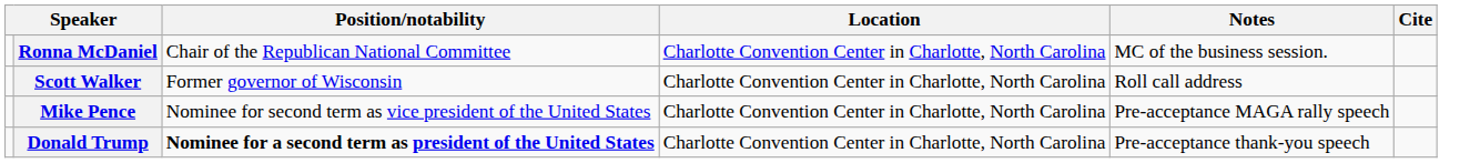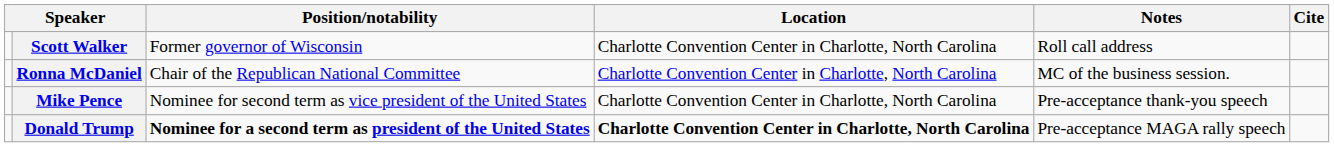 <table class="wikitable plainrowheaders">
 <tr>
 <th scope="col" colspan=2>Speaker</th>
 <th scope="col">Position/notability</th>
 <th scope="col">Location</th>
 <th scope="col">Notes</th>
 <th scope="col">Cite</th>
+</tr>
+<tr>
+<td></td>
+<th scope="row"><a href='#'>Scott Walker</a></th>
+<td>Former <a href='#'>governor of Wisconsin</a></td>
+<td>Charlotte Convention Center in Charlotte, North Carolina</td>
+<td>Roll call address</td>
+<td></td>
 </tr>
 <tr>
 <td></td>
 <th scope="row"><a href='#'>Ronna McDaniel</a></th>
 <td>Chair of the <a href='#'>Republican National Committee</a></td>
 <td><a href='#'>Charlotte Convention Center</a> in <a href='#'>Charlotte</a>, <a href='#'>North Carolina</a></td>
 <td>MC of the business session.</td>
 <td></td>
 </tr>
 <tr>
 <td></td>
-<th scope="row"><a href='#'>Scott Walker</a></th>
-<td>Former <a href='#'>governor of Wisconsin</a></td>
-<td>Charlotte Convention Center in Charlotte, North Carolina</td>
-<td>Roll call address</td>
-<td></td>
-</tr>
-<tr>
-<td></td>
 <th scope="row"><a href='#'>Mike Pence</a></th>
 <td>Nominee for second term as <a href='#'>vice president of the United States</a></td>
 <td>Charlotte Convention Center in Charlotte, North Carolina</td>
-<td>Pre-acceptance MAGA rally speech</td>
+<td>Pre-acceptance thank-you speech</td>
 <td></td>
 </tr>
 <tr>
 <td></td>
 <th scope="row"><a href='#'>Donald Trump</a></th>
 <td><strong>Nominee for a second term as <a href='#'>president of the United States</a></strong></td>
-<td>Charlotte Convention Center in Charlotte, North Carolina</td>
-<td>Pre-acceptance thank-you speech</td>
+<td><strong>Charlotte Convention Center in Charlotte, North Carolina</strong></td>
+<td>Pre-acceptance MAGA rally speech</td>
 <td></td>
 </tr>
 </table>
